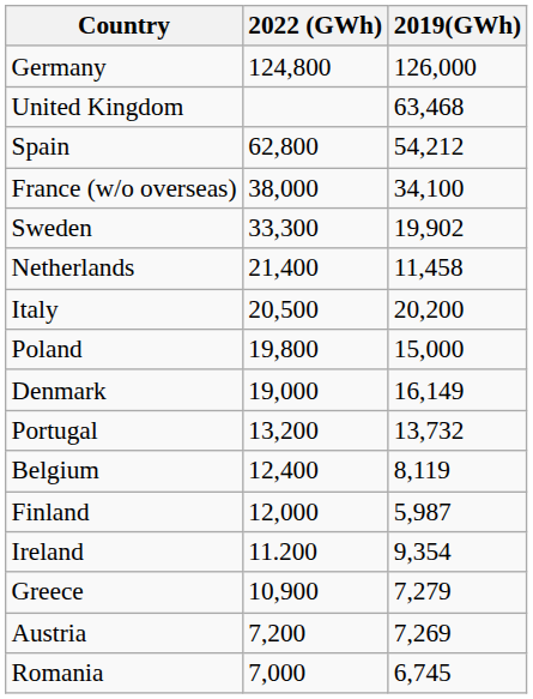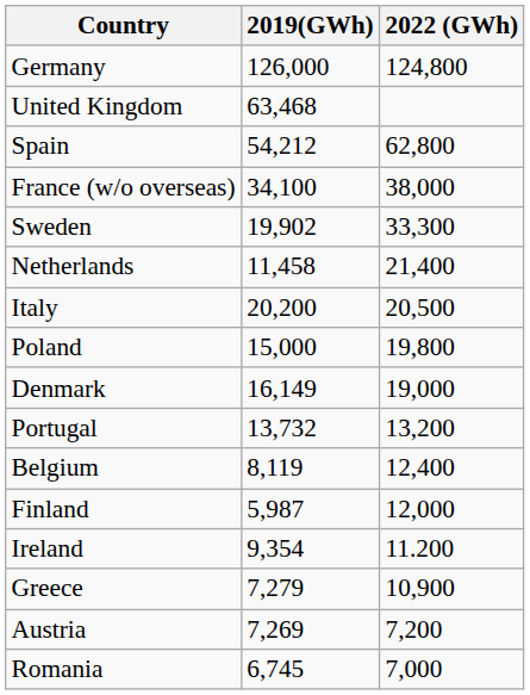 <table class="wikitable">
 <tr>
 <th>Country</th>
+<th>2019(GWh)</th>
 <th>2022 (GWh)</th>
-<th>2019(GWh)</th>
 </tr>
 <tr>
 <td>Germany</td>
+<td>126,000</td>
 <td>124,800</td>
-<td>126,000</td>
 </tr>
 <tr>
 <td>United Kingdom</td>
+<td>63,468</td>
 <td></td>
-<td>63,468</td>
 </tr>
 <tr>
 <td>Spain</td>
+<td>54,212</td>
 <td>62,800</td>
-<td>54,212</td>
 </tr>
 <tr>
 <td>France (w/o overseas)</td>
+<td>34,100</td>
 <td>38,000</td>
-<td>34,100</td>
 </tr>
 <tr>
 <td>Sweden</td>
+<td>19,902</td>
 <td>33,300</td>
-<td>19,902</td>
 </tr>
 <tr>
 <td>Netherlands</td>
+<td>11,458</td>
 <td>21,400</td>
-<td>11,458</td>
 </tr>
 <tr>
 <td>Italy</td>
+<td>20,200</td>
 <td>20,500</td>
-<td>20,200</td>
 </tr>
 <tr>
 <td>Poland</td>
+<td>15,000</td>
 <td>19,800</td>
-<td>15,000</td>
 </tr>
 <tr>
 <td>Denmark</td>
+<td>16,149</td>
 <td>19,000</td>
-<td>16,149</td>
 </tr>
 <tr>
 <td>Portugal</td>
+<td>13,732</td>
 <td>13,200</td>
-<td>13,732</td>
 </tr>
 <tr>
 <td>Belgium</td>
+<td>8,119</td>
 <td>12,400</td>
-<td>8,119</td>
 </tr>
 <tr>
 <td>Finland</td>
+<td>5,987</td>
 <td>12,000</td>
-<td>5,987</td>
 </tr>
 <tr>
 <td>Ireland</td>
+<td>9,354</td>
 <td>11.200</td>
-<td>9,354</td>
 </tr>
 <tr>
 <td>Greece</td>
+<td>7,279</td>
 <td>10,900</td>
-<td>7,279</td>
 </tr>
 <tr>
 <td>Austria</td>
+<td>7,269</td>
 <td>7,200</td>
-<td>7,269</td>
 </tr>
 <tr>
 <td>Romania</td>
+<td>6,745</td>
 <td>7,000</td>
-<td>6,745</td>
 </tr>
 </table>
